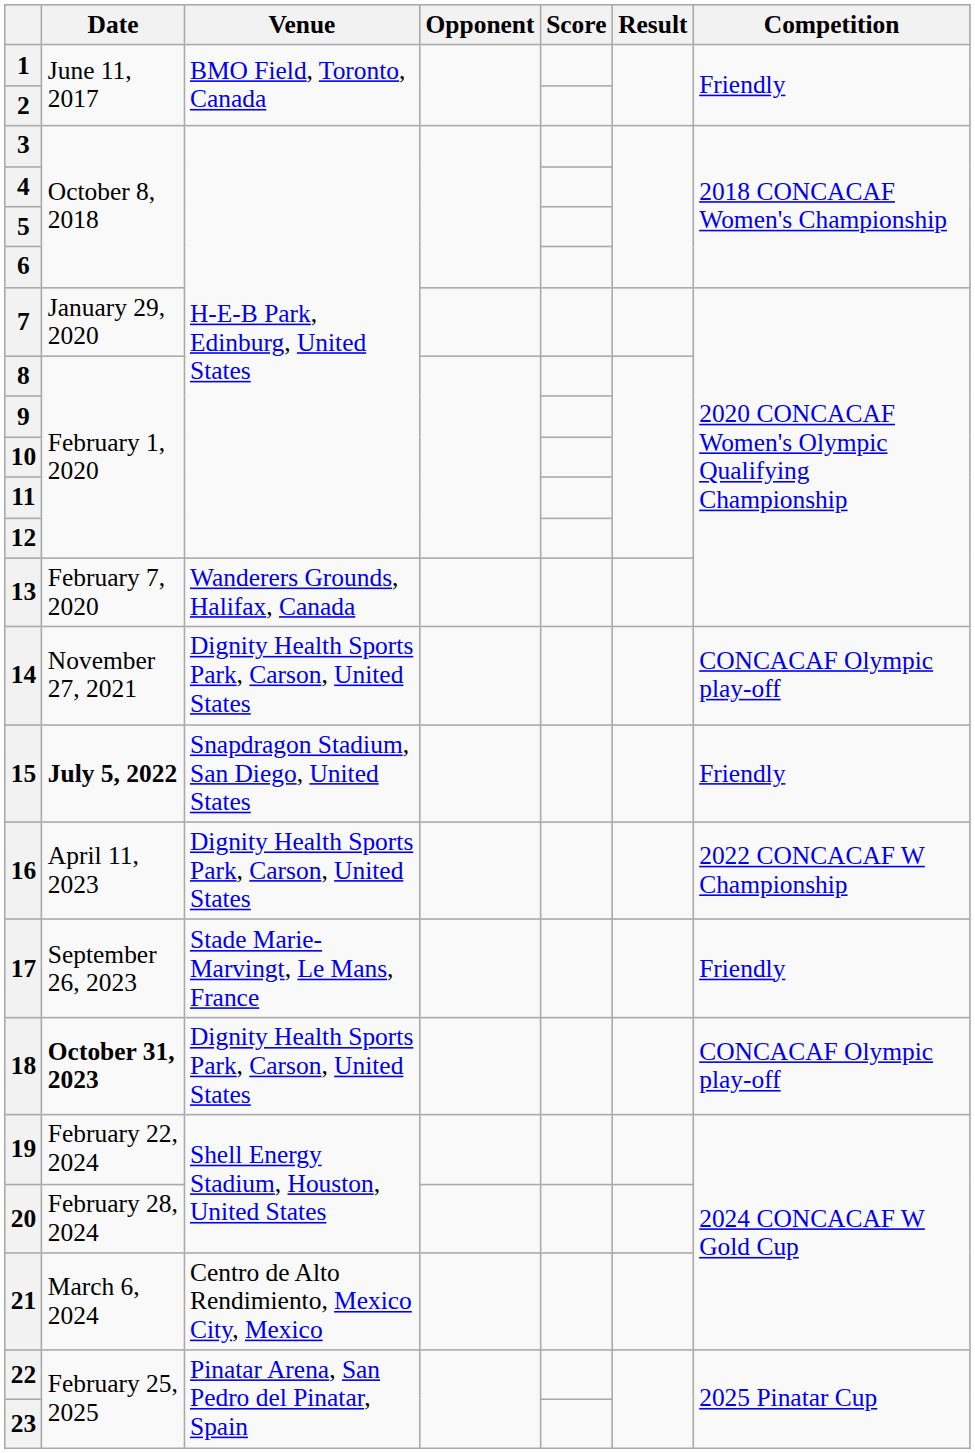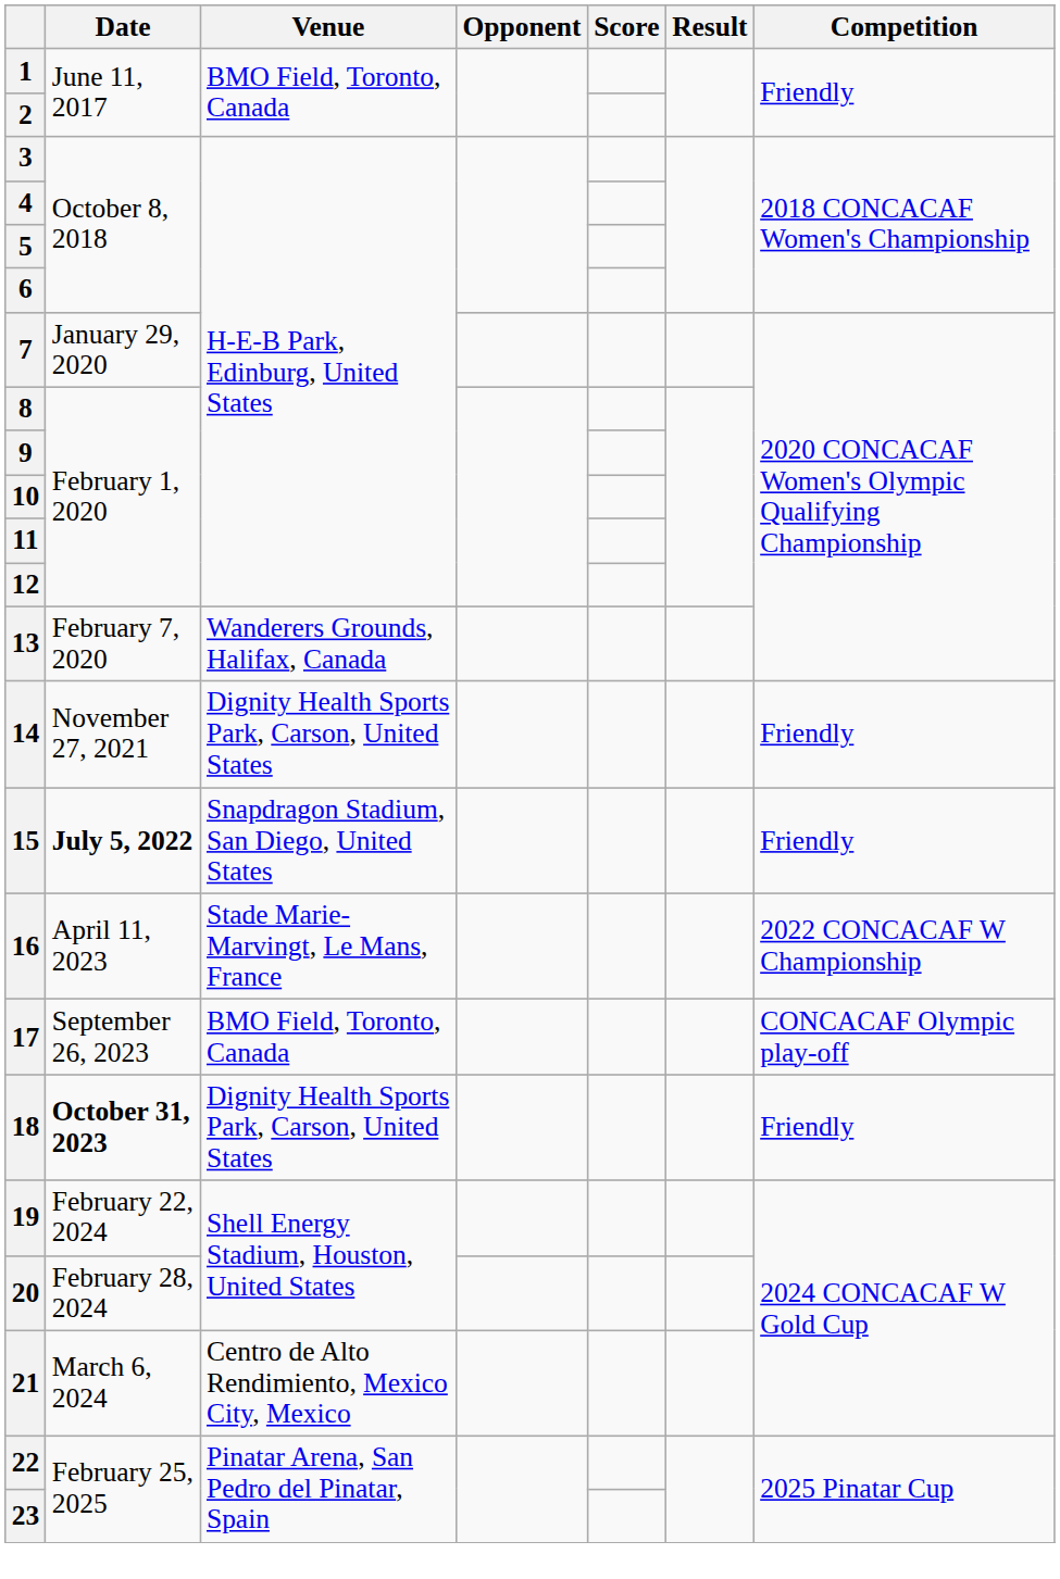 <table class="wikitable sortable">
 <tr>
 <th scope="col"></th>
 <th scope="col">Date</th>
 <th scope="col">Venue</th>
 <th scope="col">Opponent</th>
 <th scope="col">Score</th>
 <th scope="col">Result</th>
 <th scope="col">Competition</th>
 </tr>
 <tr>
 <th scope="row">1</th>
 <td rowspan="2">June 11, 2017</td>
 <td rowspan="2"><a href='#'>BMO Field</a>, <a href='#'>Toronto</a>, <a href='#'>Canada</a></td>
 <td rowspan="2"></td>
 <td align=center></td>
 <td rowspan=2 align=center></td>
 <td rowspan="2"><a href='#'>Friendly</a></td>
 </tr>
 <tr>
 <th scope="row">2</th>
 <td align=center></td>
 </tr>
 <tr>
 <th scope="row">3</th>
 <td rowspan="4">October 8, 2018</td>
 <td rowspan="10"><a href='#'>H-E-B Park</a>, <a href='#'>Edinburg</a>, <a href='#'>United States</a></td>
 <td rowspan="4"></td>
 <td align=center></td>
 <td rowspan=4 align=center></td>
 <td rowspan="4"><a href='#'>2018 CONCACAF Women's Championship</a></td>
 </tr>
 <tr>
 <th scope="row">4</th>
 <td align=center></td>
 </tr>
 <tr>
 <th scope="row">5</th>
 <td align=center></td>
 </tr>
 <tr>
 <th scope="row">6</th>
 <td align=center></td>
 </tr>
 <tr>
 <th scope="row">7</th>
 <td>January 29, 2020</td>
 <td></td>
 <td align=center></td>
 <td align=center></td>
 <td rowspan="7"><a href='#'>2020 CONCACAF Women's Olympic Qualifying Championship</a></td>
 </tr>
 <tr>
 <th scope="row">8</th>
 <td rowspan="5">February 1, 2020</td>
 <td rowspan="5"></td>
 <td align=center></td>
 <td rowspan=5 align=center></td>
 </tr>
 <tr>
 <th scope="row">9</th>
 <td align=center></td>
 </tr>
 <tr>
 <th scope="row">10</th>
 <td align=center></td>
 </tr>
 <tr>
 <th scope="row">11</th>
 <td align=center></td>
 </tr>
 <tr>
 <th scope="row">12</th>
 <td align=center></td>
 </tr>
 <tr>
 <th scope="row">13</th>
 <td rowspan="1">February 7, 2020</td>
 <td rowspan="1"><a href='#'>Wanderers Grounds</a>, <a href='#'>Halifax</a>, <a href='#'>Canada</a></td>
 <td rowspan="1"></td>
 <td align=center></td>
 <td rowspan=1 align=center></td>
 </tr>
 <tr>
 <th scope="row">14</th>
 <td rowspan="1">November 27, 2021</td>
 <td rowspan="1"><a href='#'>Dignity Health Sports Park</a>, <a href='#'>Carson</a>, <a href='#'>United States</a></td>
 <td rowspan="1"></td>
 <td align=center></td>
 <td rowspan=1 align=center></td>
-<td><a href='#'>CONCACAF Olympic play-off</a></td>
+<td rowspan="1"><a href='#'>Friendly</a></td>
 </tr>
 <tr>
 <th scope="row">15</th>
 <td rowspan="1"><strong>July 5, 2022</strong></td>
 <td><a href='#'>Snapdragon Stadium</a>, <a href='#'>San Diego</a>, <a href='#'>United States</a></td>
 <td rowspan="1"></td>
 <td align=center></td>
 <td rowspan=1 align=center></td>
 <td><a href='#'>Friendly</a></td>
 </tr>
 <tr>
 <th scope="row">16</th>
 <td rowspan="1">April 11, 2023</td>
-<td rowspan="1"><a href='#'>Dignity Health Sports Park</a>, <a href='#'>Carson</a>, <a href='#'>United States</a></td>
+<td rowspan="1"><a href='#'>Stade Marie-Marvingt</a>, <a href='#'>Le Mans</a>, <a href='#'>France</a></td>
 <td rowspan="1"></td>
 <td align=center></td>
 <td rowspan=1 align=center></td>
 <td rowspan="1"><a href='#'>2022 CONCACAF W Championship</a></td>
 </tr>
 <tr>
 <th scope="row">17</th>
 <td rowspan="1">September 26, 2023</td>
-<td rowspan="1"><a href='#'>Stade Marie-Marvingt</a>, <a href='#'>Le Mans</a>, <a href='#'>France</a></td>
+<td rowspan="1"><a href='#'>BMO Field</a>, <a href='#'>Toronto</a>, <a href='#'>Canada</a></td>
 <td rowspan="1"></td>
 <td align=center></td>
 <td rowspan=1 align=center></td>
-<td><a href='#'>Friendly</a></td>
+<td><a href='#'>CONCACAF Olympic play-off</a></td>
 </tr>
 <tr>
 <th scope="row">18</th>
 <td rowspan="1"><strong>October 31, 2023</strong></td>
 <td rowspan="1"><a href='#'>Dignity Health Sports Park</a>, <a href='#'>Carson</a>, <a href='#'>United States</a></td>
 <td rowspan="1"></td>
 <td align=center></td>
 <td rowspan=1 align=center></td>
-<td><a href='#'>CONCACAF Olympic play-off</a></td>
+<td><a href='#'>Friendly</a></td>
 </tr>
 <tr>
 <th scope="row">19</th>
 <td>February 22, 2024</td>
 <td rowspan=2><a href='#'>Shell Energy Stadium</a>, <a href='#'>Houston</a>, <a href='#'>United States</a></td>
 <td></td>
 <td align=center></td>
 <td align=center></td>
 <td rowspan=3><a href='#'>2024 CONCACAF W Gold Cup</a></td>
 </tr>
 <tr>
 <th scope="row">20</th>
 <td>February 28, 2024</td>
 <td></td>
 <td align=center></td>
 <td align=center></td>
 </tr>
 <tr>
 <th scope="row">21</th>
 <td>March 6, 2024</td>
 <td rowspan="1">Centro de Alto Rendimiento, <a href='#'>Mexico City</a>, <a href='#'>Mexico</a></td>
 <td></td>
 <td align=center></td>
 <td align=center></td>
 </tr>
 <tr>
 <th scope="row">22</th>
 <td rowspan="2">February 25, 2025</td>
 <td rowspan="2"><a href='#'>Pinatar Arena</a>, <a href='#'>San Pedro del Pinatar</a>, <a href='#'>Spain</a></td>
 <td rowspan="2"></td>
 <td align=center></td>
 <td rowspan=2 align=center></td>
 <td rowspan="2"><a href='#'>2025 Pinatar Cup</a></td>
 </tr>
 <tr>
 <th scope="row">23</th>
 <td align=center></td>
 </tr>
 <tr>
 </tr>
 </table>
